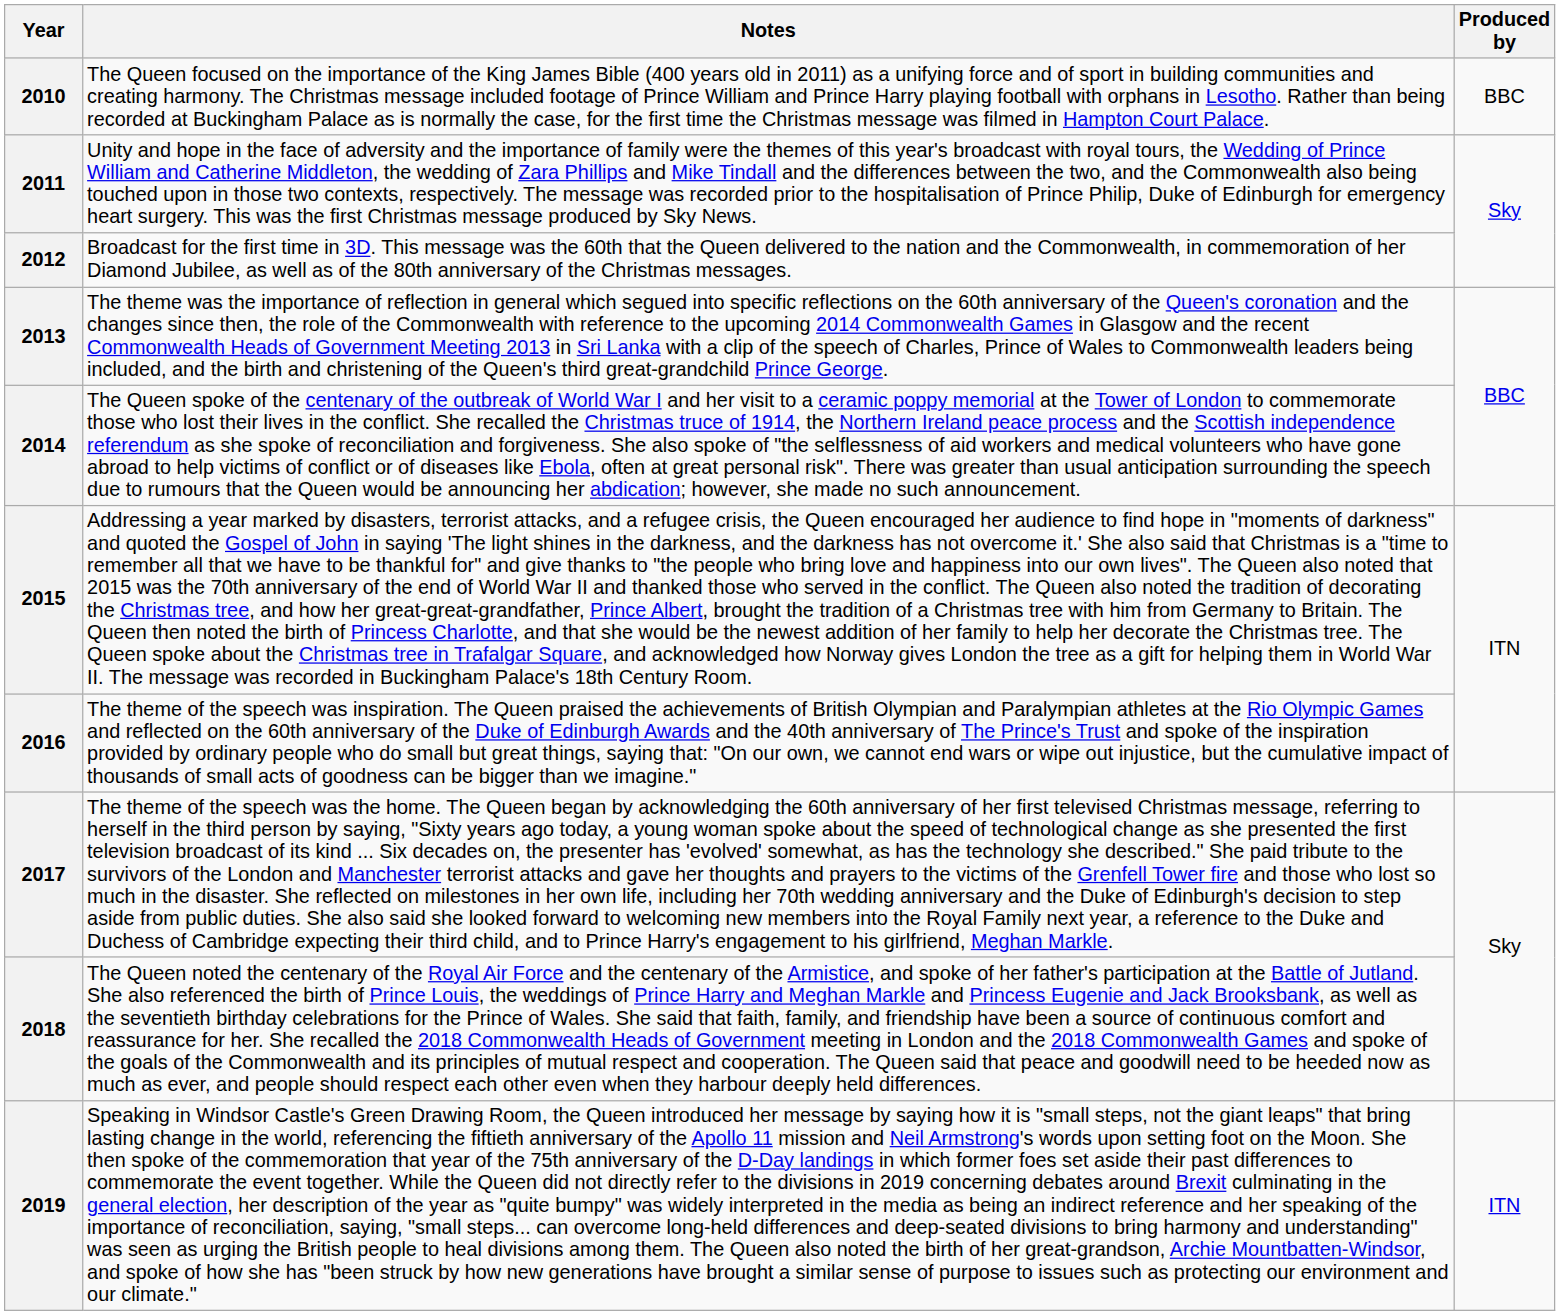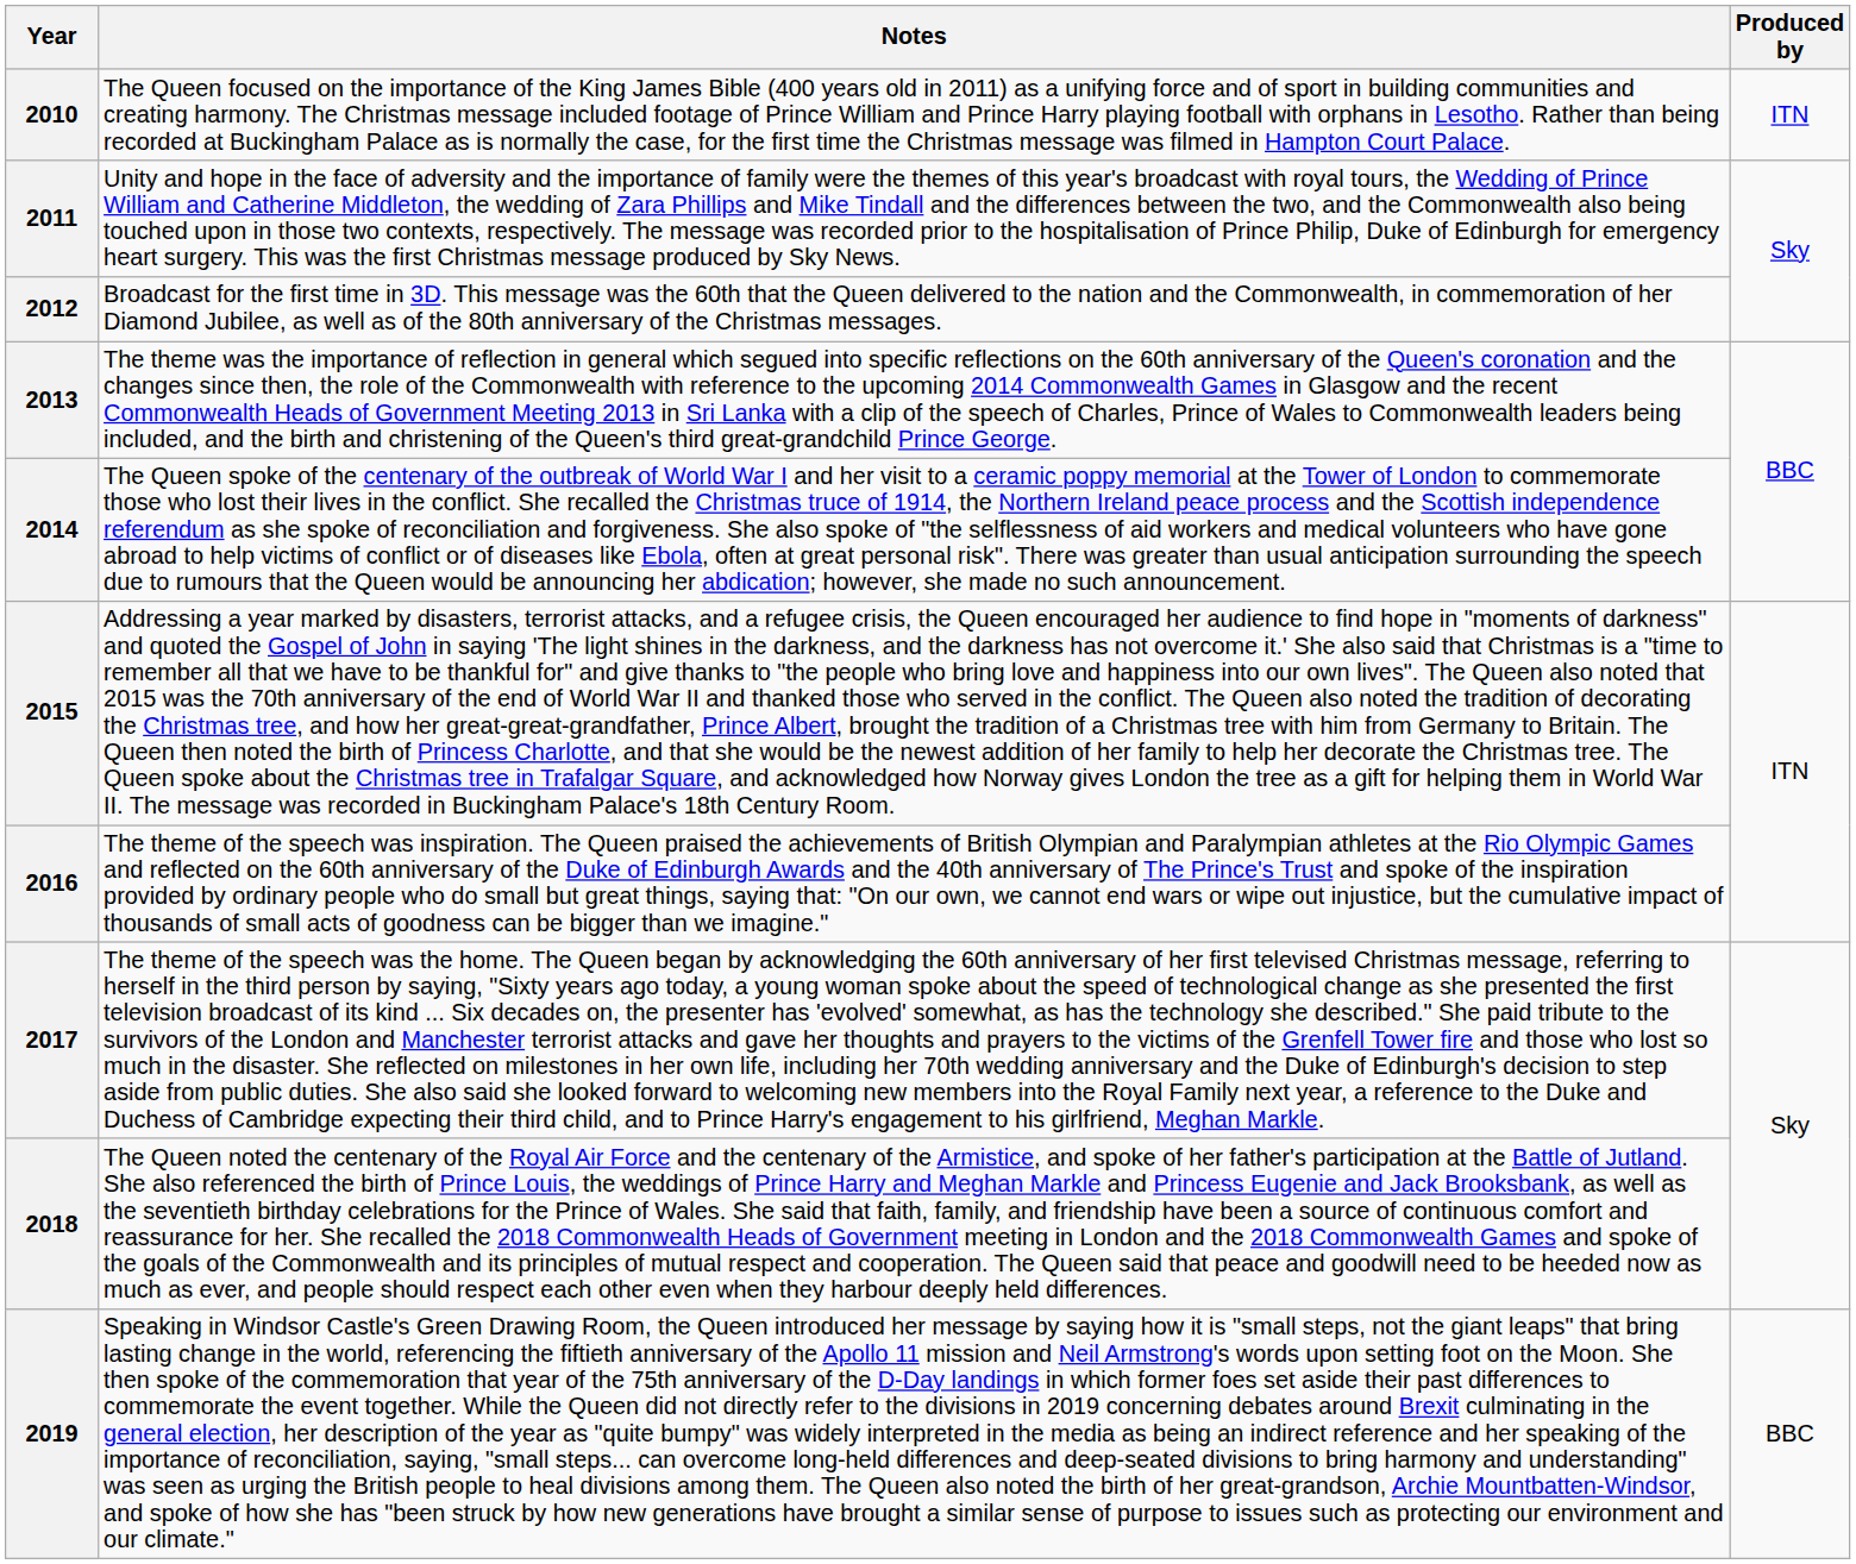 <table class="wikitable plainrowheaders" style="width:99%;">
 <tr>
 <th scope="col" style="width:5%;">Year</th>
 <th scope="col" style="width:88%;">Notes</th>
 <th scope="col" style="width:6%;">Produced<br>by</th>
 </tr>
 <tr>
 <th scope="row">2010</th>
 <td>The Queen focused on the importance of the King James Bible (400 years old in 2011) as a unifying force and of sport in building communities and creating harmony. The Christmas message included footage of Prince William and Prince Harry playing football with orphans in <a href='#'>Lesotho</a>. Rather than being recorded at Buckingham Palace as is normally the case, for the first time the Christmas message was filmed in <a href='#'>Hampton Court Palace</a>.</td>
-<td style="text-align: center;">BBC</td>
+<td style="text-align: center;"><a href='#'>ITN</a></td>
 </tr>
 <tr>
 <th scope="row">2011</th>
 <td>Unity and hope in the face of adversity and the importance of family were the themes of this year's broadcast with royal tours, the <a href='#'>Wedding of Prince William and Catherine Middleton</a>, the wedding of <a href='#'>Zara Phillips</a> and <a href='#'>Mike Tindall</a> and the differences between the two, and the Commonwealth also being touched upon in those two contexts, respectively. The message was recorded prior to the hospitalisation of Prince Philip, Duke of Edinburgh for emergency heart surgery. This was the first Christmas message produced by Sky News.</td>
 <td style="text-align: center;" rowspan="2"><a href='#'>Sky</a></td>
 </tr>
 <tr>
 <th scope="row">2012</th>
 <td>Broadcast for the first time in <a href='#'>3D</a>. This message was the 60th that the Queen delivered to the nation and the Commonwealth, in commemoration of her Diamond Jubilee, as well as of the 80th anniversary of the Christmas messages.</td>
 </tr>
 <tr>
 <th scope="row">2013</th>
 <td>The theme was the importance of reflection in general which segued into specific reflections on the 60th anniversary of the <a href='#'>Queen's coronation</a> and the changes since then, the role of the Commonwealth with reference to the upcoming <a href='#'>2014 Commonwealth Games</a> in Glasgow and the recent <a href='#'>Commonwealth Heads of Government Meeting 2013</a> in <a href='#'>Sri Lanka</a> with a clip of the speech of Charles, Prince of Wales to Commonwealth leaders being included, and the birth and christening of the Queen's third great-grandchild <a href='#'>Prince George</a>.</td>
 <td style="text-align: center;" rowspan="2"><a href='#'>BBC</a></td>
 </tr>
 <tr>
 <th scope="row">2014</th>
 <td>The Queen spoke of the <a href='#'>centenary of the outbreak of World War I</a> and her visit to a <a href='#'>ceramic poppy memorial</a> at the <a href='#'>Tower of London</a> to commemorate those who lost their lives in the conflict. She recalled the <a href='#'>Christmas truce of 1914</a>, the <a href='#'>Northern Ireland peace process</a> and the <a href='#'>Scottish independence referendum</a> as she spoke of reconciliation and forgiveness. She also spoke of "the selflessness of aid workers and medical volunteers who have gone abroad to help victims of conflict or of diseases like <a href='#'>Ebola</a>, often at great personal risk". There was greater than usual anticipation surrounding the speech due to rumours that the Queen would be announcing her <a href='#'>abdication</a>; however, she made no such announcement.</td>
 </tr>
 <tr>
 <th scope="row">2015</th>
 <td>Addressing a year marked by disasters, terrorist attacks, and a refugee crisis, the Queen encouraged her audience to find hope in "moments of darkness" and quoted the <a href='#'>Gospel of John</a> in saying 'The light shines in the darkness, and the darkness has not overcome it.' She also said that Christmas is a "time to remember all that we have to be thankful for" and give thanks to "the people who bring love and happiness into our own lives". The Queen also noted that 2015 was the 70th anniversary of the end of World War II and thanked those who served in the conflict. The Queen also noted the tradition of decorating the <a href='#'>Christmas tree</a>, and how her great-great-grandfather, <a href='#'>Prince Albert</a>, brought the tradition of a Christmas tree with him from Germany to Britain. The Queen then noted the birth of <a href='#'>Princess Charlotte</a>, and that she would be the newest addition of her family to help her decorate the Christmas tree. The Queen spoke about the <a href='#'>Christmas tree in Trafalgar Square</a>, and acknowledged how Norway gives London the tree as a gift for helping them in World War II. The message was recorded in Buckingham Palace's 18th Century Room.</td>
 <td style="text-align: center;" rowspan="2">ITN</td>
 </tr>
 <tr>
 <th scope="row">2016</th>
 <td>The theme of the speech was inspiration. The Queen praised the achievements of British Olympian and Paralympian athletes at the <a href='#'>Rio Olympic Games</a> and reflected on the 60th anniversary of the <a href='#'>Duke of Edinburgh Awards</a> and the 40th anniversary of <a href='#'>The Prince's Trust</a> and spoke of the inspiration provided by ordinary people who do small but great things, saying that: "On our own, we cannot end wars or wipe out injustice, but the cumulative impact of thousands of small acts of goodness can be bigger than we imagine."</td>
 </tr>
 <tr>
 <th scope="row">2017</th>
 <td>The theme of the speech was the home. The Queen began by acknowledging the 60th anniversary of her first televised Christmas message, referring to herself in the third person by saying, "Sixty years ago today, a young woman spoke about the speed of technological change as she presented the first television broadcast of its kind ... Six decades on, the presenter has 'evolved' somewhat, as has the technology she described." She paid tribute to the survivors of the London and <a href='#'>Manchester</a> terrorist attacks and gave her thoughts and prayers to the victims of the <a href='#'>Grenfell Tower fire</a> and those who lost so much in the disaster. She reflected on milestones in her own life, including her 70th wedding anniversary and the Duke of Edinburgh's decision to step aside from public duties. She also said she looked forward to welcoming new members into the Royal Family next year, a reference to the Duke and Duchess of Cambridge expecting their third child, and to Prince Harry's engagement to his girlfriend, <a href='#'>Meghan Markle</a>.</td>
 <td style="text-align: center;" rowspan="2">Sky</td>
 </tr>
 <tr>
 <th scope="row">2018</th>
 <td>The Queen noted the centenary of the <a href='#'>Royal Air Force</a> and the centenary of the <a href='#'>Armistice</a>, and spoke of her father's participation at the <a href='#'>Battle of Jutland</a>. She also referenced the birth of <a href='#'>Prince Louis</a>, the weddings of <a href='#'>Prince Harry and Meghan Markle</a> and <a href='#'>Princess Eugenie and Jack Brooksbank</a>, as well as the seventieth birthday celebrations for the Prince of Wales. She said that faith, family, and friendship have been a source of continuous comfort and reassurance for her. She recalled the <a href='#'>2018 Commonwealth Heads of Government</a> meeting in London and the <a href='#'>2018 Commonwealth Games</a> and spoke of the goals of the Commonwealth and its principles of mutual respect and cooperation. The Queen said that peace and goodwill need to be heeded now as much as ever, and people should respect each other even when they harbour deeply held differences.</td>
 </tr>
 <tr>
 <th scope="row">2019</th>
 <td>Speaking in Windsor Castle's Green Drawing Room, the Queen introduced her message by saying how it is "small steps, not the giant leaps" that bring lasting change in the world, referencing the fiftieth anniversary of the <a href='#'>Apollo 11</a> mission and <a href='#'>Neil Armstrong</a>'s words upon setting foot on the Moon. She then spoke of the commemoration that year of the 75th anniversary of the <a href='#'>D-Day landings</a> in which former foes set aside their past differences to commemorate the event together. While the Queen did not directly refer to the divisions in 2019 concerning debates around <a href='#'>Brexit</a> culminating in the <a href='#'>general election</a>, her description of the year as "quite bumpy" was widely interpreted in the media as being an indirect reference and her speaking of the importance of reconciliation, saying, "small steps... can overcome long-held differences and deep-seated divisions to bring harmony and understanding" was seen as urging the British people to heal divisions among them. The Queen also noted the birth of her great-grandson, <a href='#'>Archie Mountbatten-Windsor</a>, and spoke of how she has "been struck by how new generations have brought a similar sense of purpose to issues such as protecting our environment and our climate."</td>
-<td style="text-align: center;"><a href='#'>ITN</a></td>
+<td style="text-align: center;">BBC</td>
 </tr>
 </table>
